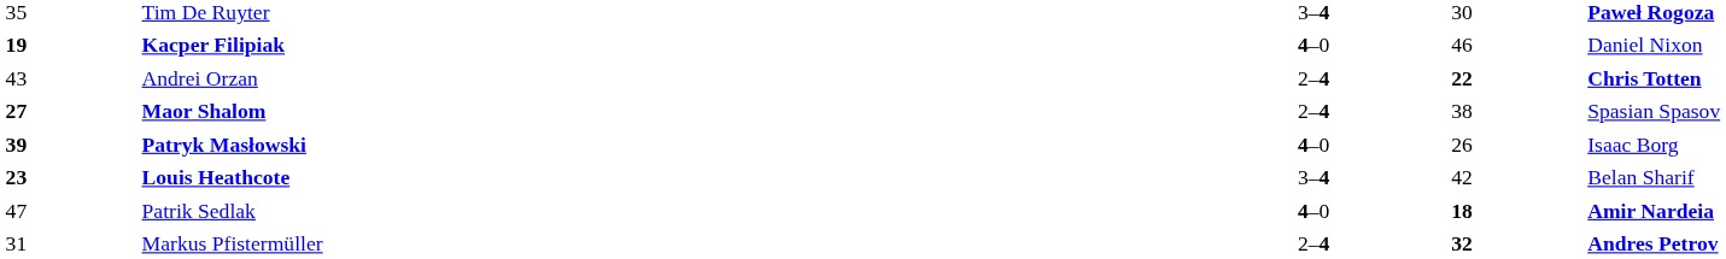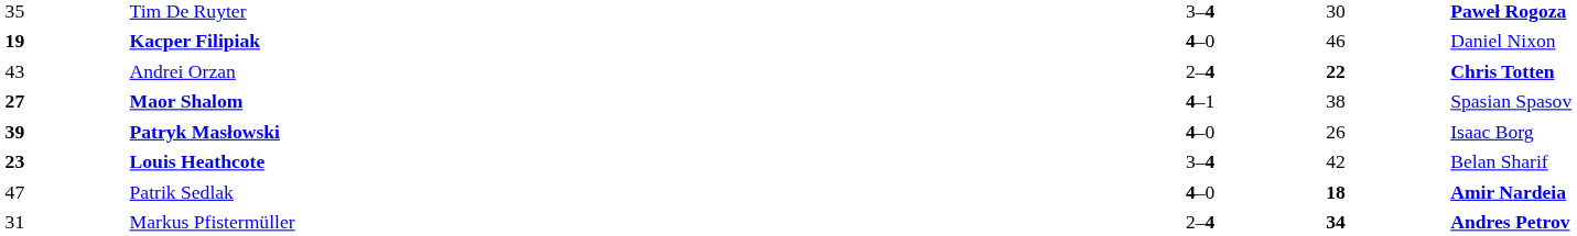 <table width="100%" cellspacing="5">
 <tr>
 <th width=5%></th>
 <th width=40%></th>
 <th width=10%></th>
 <th width=5%></th>
 <th width=40%></th>
 </tr>
 <tr>
 <td>35</td>
 <td> <a href='#'>Tim De Ruyter</a></td>
 <td align="center">3–<strong>4</strong></td>
 <td>30</td>
 <td> <strong><a href='#'>Paweł Rogoza</a></strong></td>
 </tr>
 <tr>
 <td><strong>19</strong></td>
 <td> <strong><a href='#'>Kacper Filipiak</a></strong></td>
 <td align="center"><strong>4</strong>–0</td>
 <td>46</td>
 <td> <a href='#'>Daniel Nixon</a></td>
 </tr>
 <tr>
 <td>43</td>
 <td> <a href='#'>Andrei Orzan</a></td>
 <td align="center">2–<strong>4</strong></td>
 <td><strong>22</strong></td>
 <td> <strong><a href='#'>Chris Totten</a></strong></td>
 </tr>
 <tr>
 <td><strong>27</strong></td>
 <td> <strong><a href='#'>Maor Shalom</a></strong></td>
-<td align="center">2–<strong>4</strong></td>
+<td align="center"><strong>4</strong>–1</td>
 <td>38</td>
 <td> <a href='#'>Spasian Spasov</a></td>
 </tr>
 <tr>
 <td><strong>39</strong></td>
 <td> <strong><a href='#'>Patryk Masłowski</a></strong></td>
 <td align="center"><strong>4</strong>–0</td>
 <td>26</td>
 <td> <a href='#'>Isaac Borg</a></td>
 </tr>
 <tr>
 <td><strong>23</strong></td>
 <td> <strong><a href='#'>Louis Heathcote</a></strong></td>
 <td align="center">3–<strong>4</strong></td>
 <td>42</td>
 <td> <a href='#'>Belan Sharif</a></td>
 </tr>
 <tr>
 <td>47</td>
 <td> <a href='#'>Patrik Sedlak</a></td>
 <td align="center"><strong>4</strong>–0</td>
 <td><strong>18</strong></td>
 <td> <strong><a href='#'>Amir Nardeia</a></strong></td>
 </tr>
 <tr>
 <td>31</td>
 <td> <a href='#'>Markus Pfistermüller</a></td>
 <td align="center">2–<strong>4</strong></td>
-<td><strong>32</strong></td>
+<td><strong>34</strong></td>
 <td> <strong><a href='#'>Andres Petrov</a></strong></td>
 </tr>
 </table>
